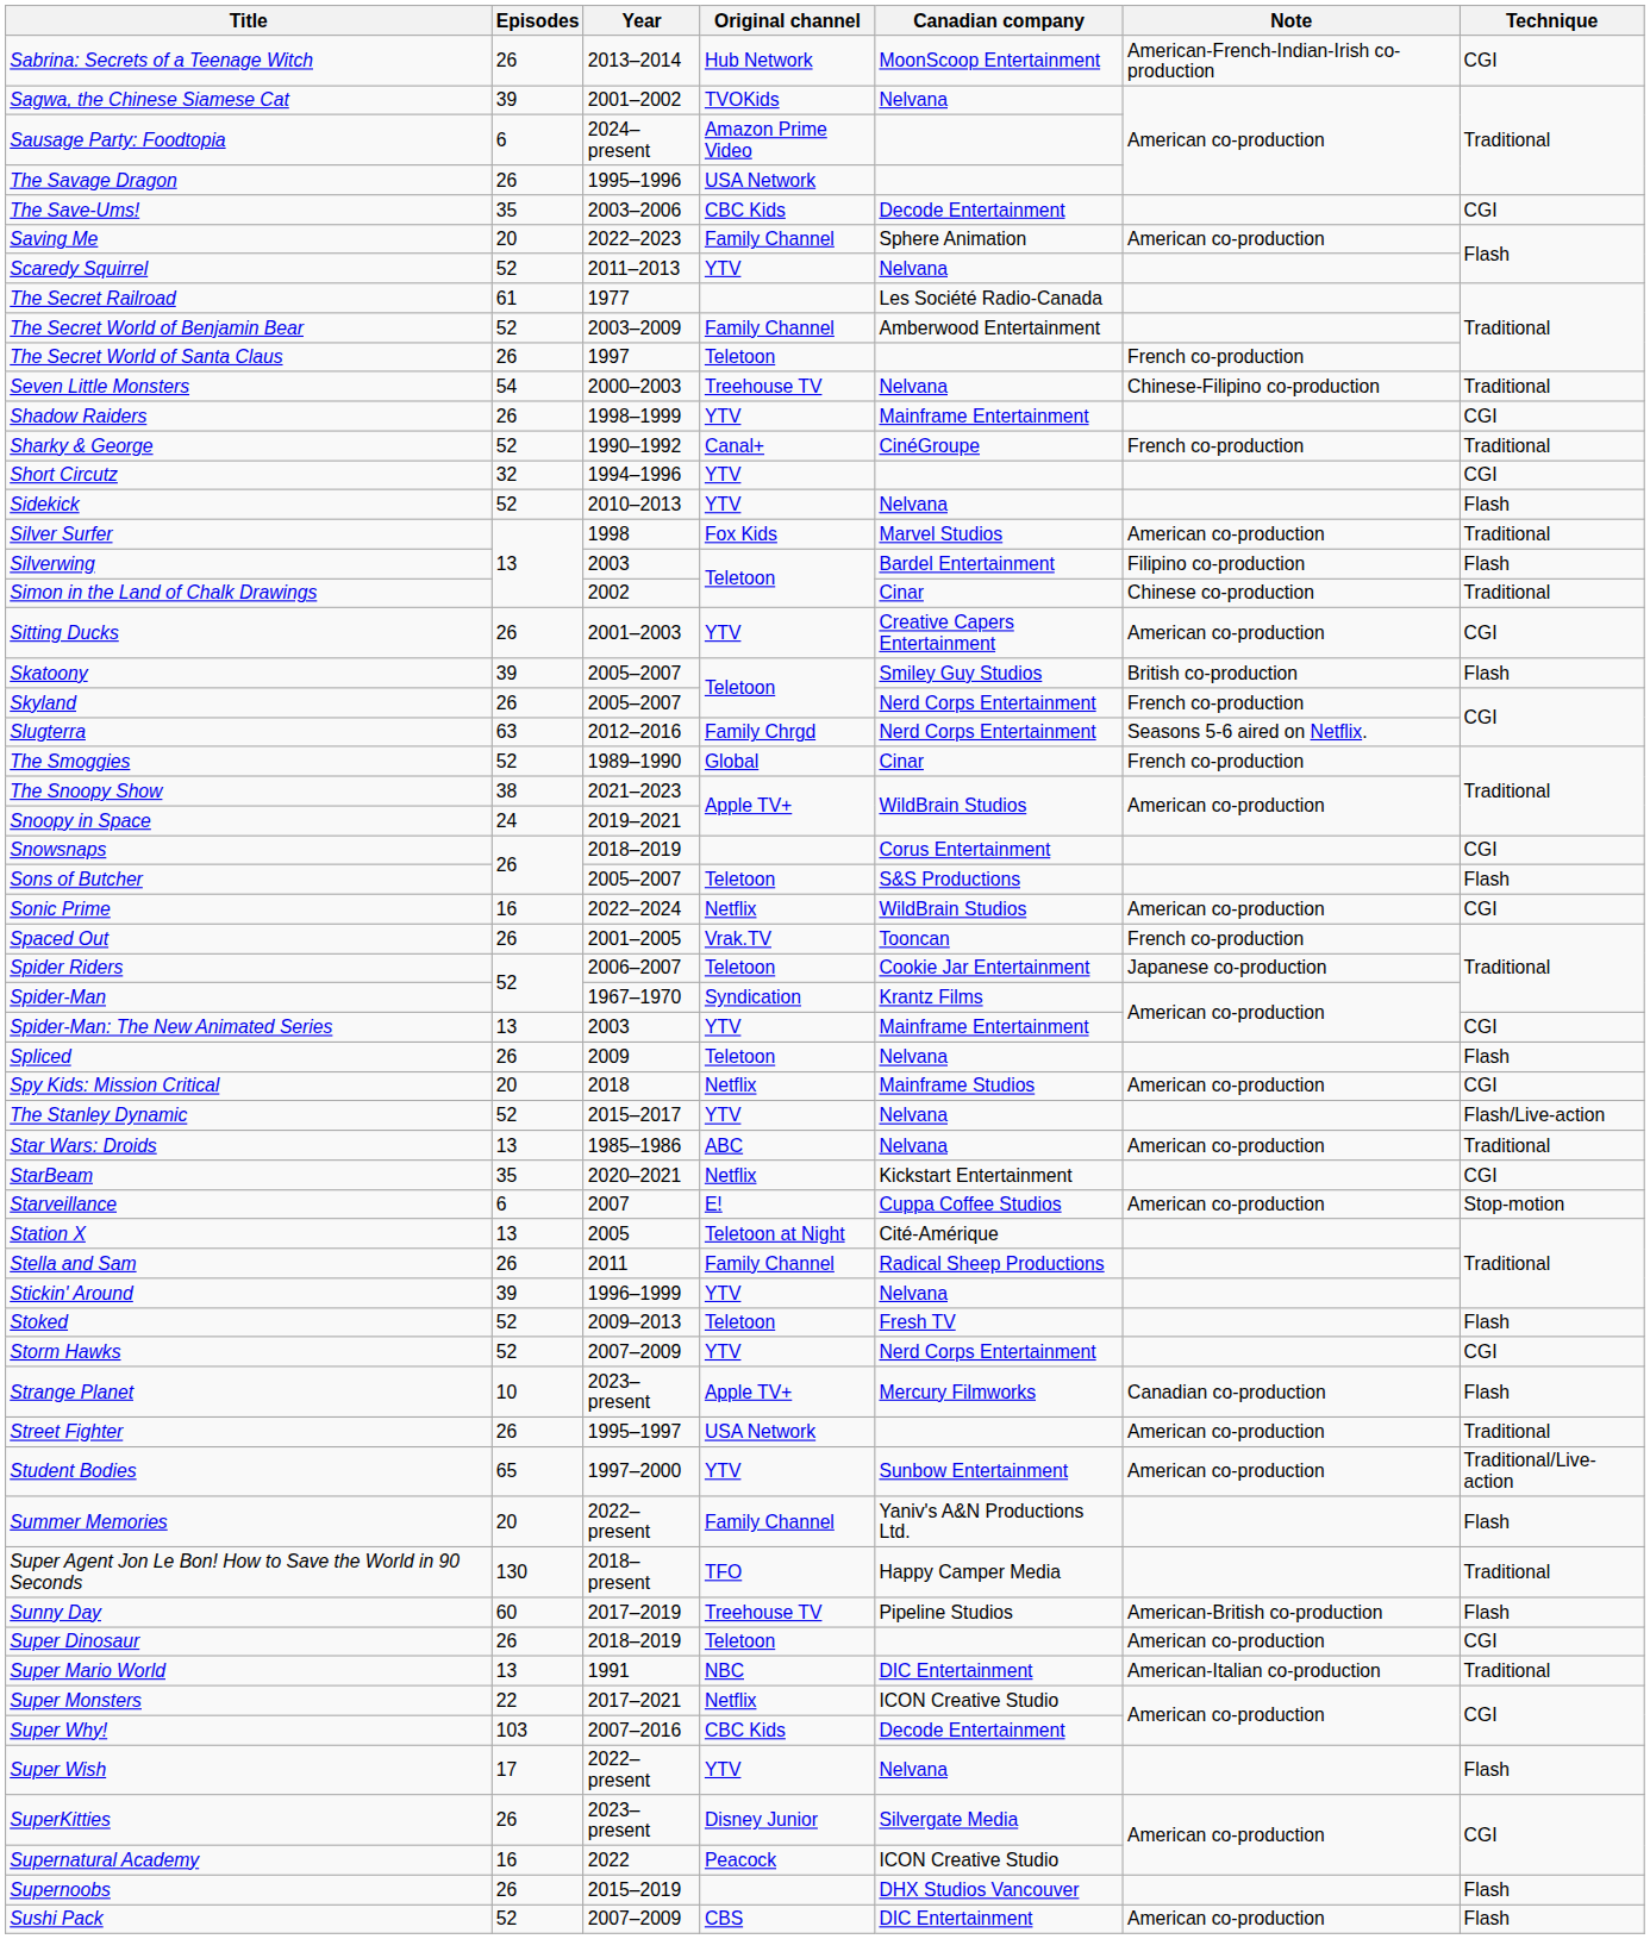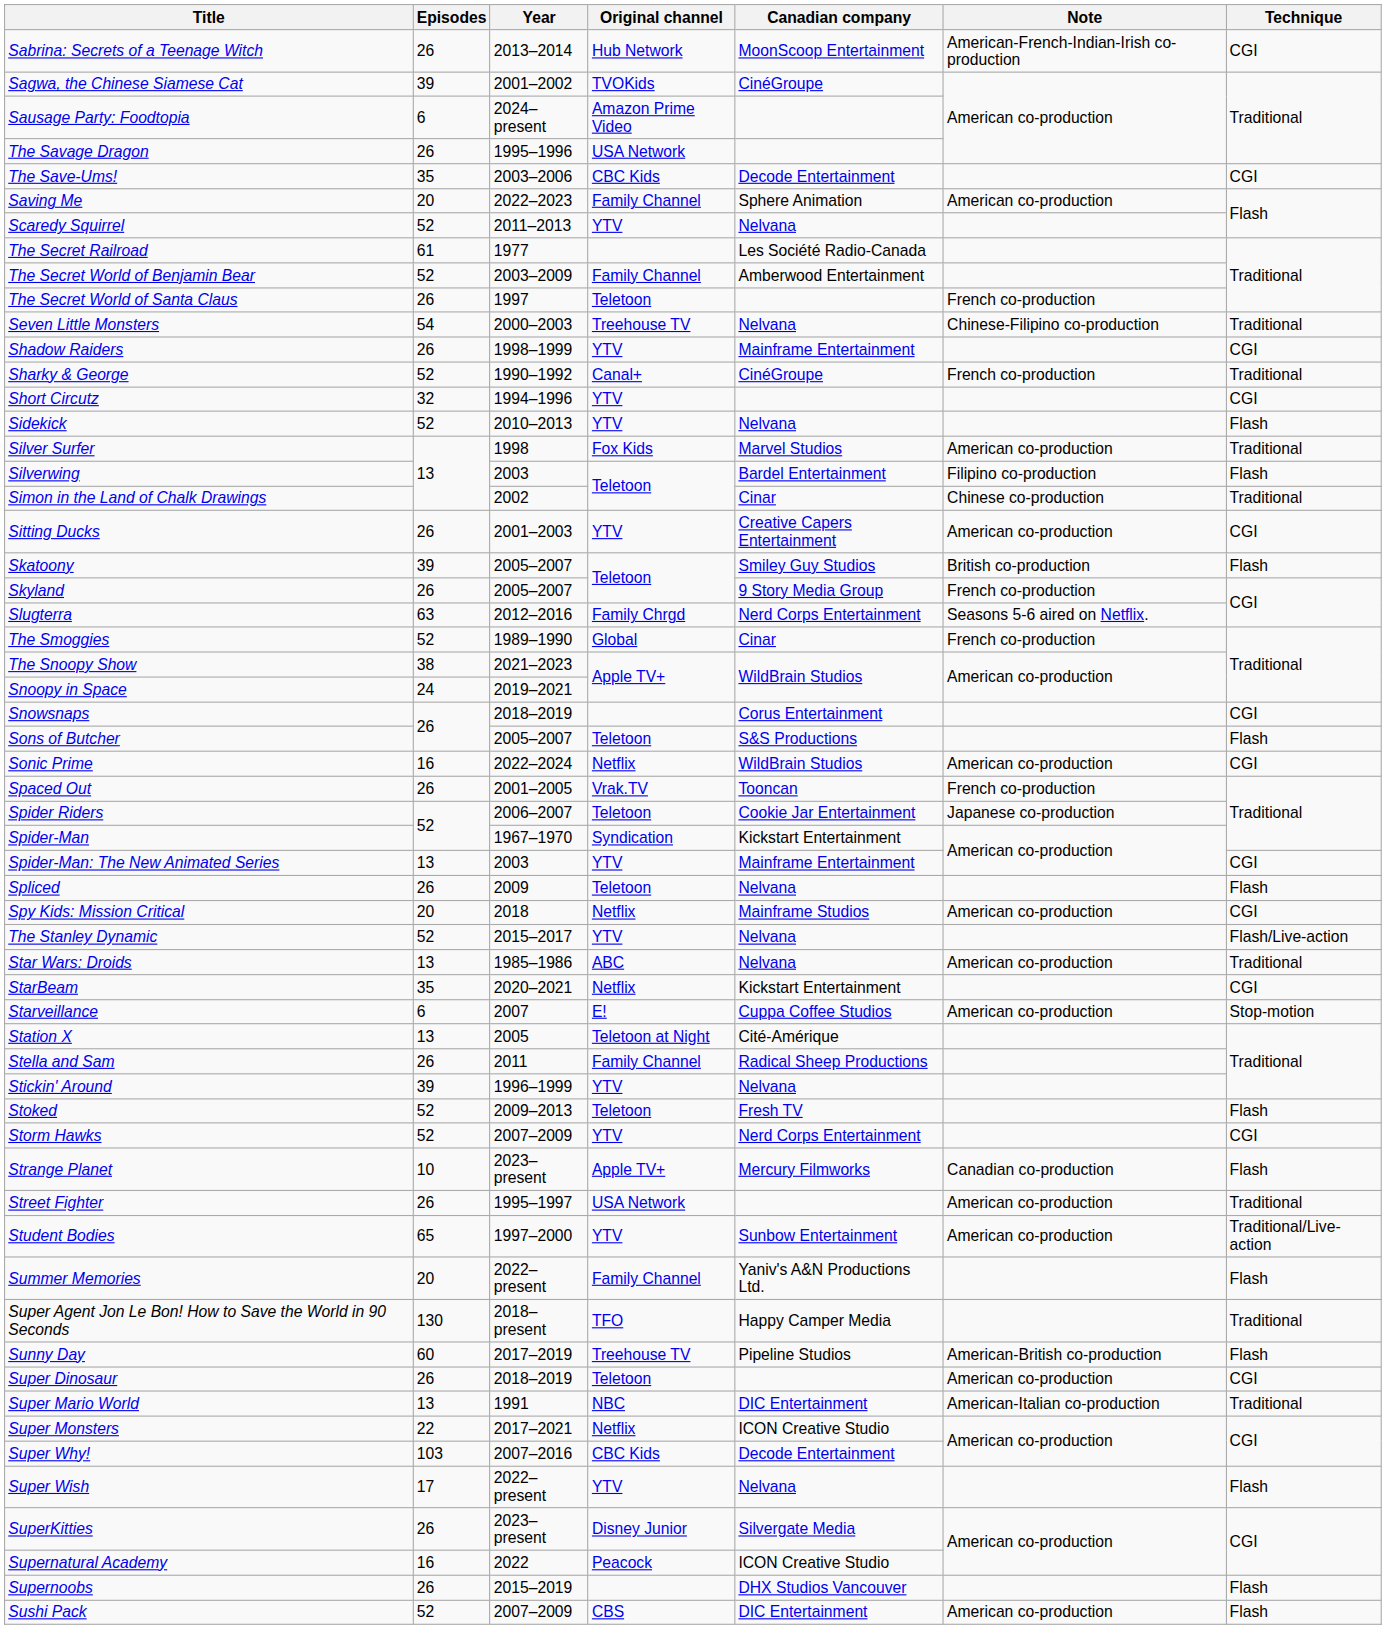 <table class="wikitable sortable" style="text-align: left; font-size:90%; width:100%;">
 <tr>
 <th>Title</th>
 <th>Episodes</th>
 <th>Year</th>
 <th>Original channel</th>
 <th>Canadian company</th>
 <th>Note</th>
 <th>Technique</th>
 </tr>
 <tr>
 <td><em><a href='#'>Sabrina: Secrets of a Teenage Witch</a></em></td>
 <td>26</td>
 <td>2013–2014</td>
 <td><a href='#'>Hub Network</a></td>
 <td><a href='#'>MoonScoop Entertainment</a></td>
 <td>American-French-Indian-Irish co-production</td>
 <td>CGI</td>
 </tr>
 <tr>
 <td><em><a href='#'>Sagwa, the Chinese Siamese Cat</a></em></td>
 <td>39</td>
 <td>2001–2002</td>
 <td><a href='#'>TVOKids</a></td>
-<td><a href='#'>Nelvana</a></td>
+<td><a href='#'>CinéGroupe</a></td>
 <td rowspan="3">American co-production</td>
 <td rowspan="3">Traditional</td>
 </tr>
 <tr>
 <td><em><a href='#'>Sausage Party: Foodtopia</a></em></td>
 <td>6</td>
 <td>2024–present</td>
 <td><a href='#'>Amazon Prime Video</a></td>
 <td></td>
 </tr>
 <tr>
 <td><em><a href='#'>The Savage Dragon</a></em></td>
 <td>26</td>
 <td>1995–1996</td>
 <td><a href='#'>USA Network</a></td>
 <td></td>
 </tr>
 <tr>
 <td><em><a href='#'>The Save-Ums!</a></em></td>
 <td>35</td>
 <td>2003–2006</td>
 <td><a href='#'>CBC Kids</a></td>
 <td><a href='#'>Decode Entertainment</a></td>
 <td></td>
 <td>CGI</td>
 </tr>
 <tr>
 <td><em><a href='#'>Saving Me</a></em></td>
 <td>20</td>
 <td>2022–2023</td>
 <td><a href='#'>Family Channel</a></td>
 <td>Sphere Animation</td>
 <td>American co-production</td>
 <td rowspan="2">Flash</td>
 </tr>
 <tr>
 <td><em><a href='#'>Scaredy Squirrel</a></em></td>
 <td>52</td>
 <td>2011–2013</td>
 <td><a href='#'>YTV</a></td>
 <td><a href='#'>Nelvana</a></td>
 <td></td>
 </tr>
 <tr>
 <td><em><a href='#'>The Secret Railroad</a></em></td>
 <td>61</td>
 <td>1977</td>
 <td></td>
 <td>Les Société Radio-Canada</td>
 <td></td>
 <td rowspan="3">Traditional</td>
 </tr>
 <tr>
 <td><em><a href='#'>The Secret World of Benjamin Bear</a></em></td>
 <td>52</td>
 <td>2003–2009</td>
 <td><a href='#'>Family Channel</a></td>
 <td>Amberwood Entertainment</td>
 <td></td>
 </tr>
 <tr>
 <td><em><a href='#'>The Secret World of Santa Claus</a></em></td>
 <td>26</td>
 <td>1997</td>
 <td><a href='#'>Teletoon</a></td>
 <td></td>
 <td>French co-production</td>
 </tr>
 <tr>
 <td><em><a href='#'>Seven Little Monsters</a></em></td>
 <td>54</td>
 <td>2000–2003</td>
 <td><a href='#'>Treehouse TV</a></td>
 <td><a href='#'>Nelvana</a></td>
 <td>Chinese-Filipino co-production</td>
 <td>Traditional</td>
 </tr>
 <tr>
 <td><em><a href='#'>Shadow Raiders</a></em></td>
 <td>26</td>
 <td>1998–1999</td>
 <td><a href='#'>YTV</a></td>
 <td><a href='#'>Mainframe Entertainment</a></td>
 <td></td>
 <td>CGI</td>
 </tr>
 <tr>
 <td><em><a href='#'>Sharky & George</a></em></td>
 <td>52</td>
 <td>1990–1992</td>
 <td><a href='#'>Canal+</a></td>
 <td><a href='#'>CinéGroupe</a></td>
 <td>French co-production</td>
 <td>Traditional</td>
 </tr>
 <tr>
 <td><em><a href='#'>Short Circutz</a></em></td>
 <td>32</td>
 <td>1994–1996</td>
 <td><a href='#'>YTV</a></td>
 <td></td>
 <td></td>
 <td>CGI</td>
 </tr>
 <tr>
 <td><em><a href='#'>Sidekick</a></em></td>
 <td>52</td>
 <td>2010–2013</td>
 <td><a href='#'>YTV</a></td>
 <td><a href='#'>Nelvana</a></td>
 <td></td>
 <td>Flash</td>
 </tr>
 <tr>
 <td><em><a href='#'>Silver Surfer</a></em></td>
 <td rowspan="3">13</td>
 <td>1998</td>
 <td><a href='#'>Fox Kids</a></td>
 <td><a href='#'>Marvel Studios</a></td>
 <td>American co-production</td>
 <td>Traditional</td>
 </tr>
 <tr>
 <td><em><a href='#'>Silverwing</a></em></td>
 <td>2003</td>
 <td rowspan="2"><a href='#'>Teletoon</a></td>
 <td><a href='#'>Bardel Entertainment</a></td>
 <td>Filipino co-production</td>
 <td>Flash</td>
 </tr>
 <tr>
 <td><em><a href='#'>Simon in the Land of Chalk Drawings</a></em></td>
 <td>2002</td>
 <td><a href='#'>Cinar</a></td>
 <td>Chinese co-production</td>
 <td>Traditional</td>
 </tr>
 <tr>
 <td><em><a href='#'>Sitting Ducks</a></em></td>
 <td>26</td>
 <td>2001–2003</td>
 <td><a href='#'>YTV</a></td>
 <td><a href='#'>Creative Capers Entertainment</a></td>
 <td>American co-production</td>
 <td>CGI</td>
 </tr>
 <tr>
 <td><em><a href='#'>Skatoony</a></em></td>
 <td>39</td>
 <td>2005–2007</td>
 <td rowspan="2"><a href='#'>Teletoon</a></td>
 <td><a href='#'>Smiley Guy Studios</a></td>
 <td>British co-production</td>
 <td>Flash</td>
 </tr>
 <tr>
 <td><em><a href='#'>Skyland</a></em></td>
 <td>26</td>
 <td>2005–2007</td>
-<td><a href='#'>Nerd Corps Entertainment</a></td>
+<td><a href='#'>9 Story Media Group</a></td>
 <td>French co-production</td>
 <td rowspan="2">CGI</td>
 </tr>
 <tr>
 <td><em><a href='#'>Slugterra</a></em></td>
 <td>63</td>
 <td>2012–2016</td>
 <td><a href='#'>Family Chrgd</a></td>
 <td><a href='#'>Nerd Corps Entertainment</a></td>
 <td>Seasons 5-6 aired on <a href='#'>Netflix</a>.</td>
 </tr>
 <tr>
 <td><em><a href='#'>The Smoggies</a></em></td>
 <td>52</td>
 <td>1989–1990</td>
 <td><a href='#'>Global</a></td>
 <td><a href='#'>Cinar</a></td>
 <td>French co-production</td>
 <td rowspan="3">Traditional</td>
 </tr>
 <tr>
 <td><em><a href='#'>The Snoopy Show</a></em></td>
 <td>38</td>
 <td>2021–2023</td>
 <td rowspan="2"><a href='#'>Apple TV+</a></td>
 <td rowspan="2"><a href='#'>WildBrain Studios</a></td>
 <td rowspan="2">American co-production</td>
 </tr>
 <tr>
 <td><em><a href='#'>Snoopy in Space</a></em></td>
 <td>24</td>
 <td>2019–2021</td>
 </tr>
 <tr>
 <td><em><a href='#'>Snowsnaps</a></em></td>
 <td rowspan="2">26</td>
 <td>2018–2019</td>
 <td></td>
 <td><a href='#'>Corus Entertainment</a></td>
 <td></td>
 <td>CGI</td>
 </tr>
 <tr>
 <td><em><a href='#'>Sons of Butcher</a></em></td>
 <td>2005–2007</td>
 <td><a href='#'>Teletoon</a></td>
 <td><a href='#'>S&S Productions</a></td>
 <td></td>
 <td>Flash</td>
 </tr>
 <tr>
 <td><em><a href='#'>Sonic Prime</a></em></td>
 <td>16</td>
 <td>2022–2024</td>
 <td><a href='#'>Netflix</a></td>
 <td><a href='#'>WildBrain Studios</a></td>
 <td>American co-production</td>
 <td>CGI</td>
 </tr>
 <tr>
 <td><em><a href='#'>Spaced Out</a></em></td>
 <td>26</td>
 <td>2001–2005</td>
 <td><a href='#'>Vrak.TV</a></td>
 <td><a href='#'>Tooncan</a></td>
 <td>French co-production</td>
 <td rowspan="3">Traditional</td>
 </tr>
 <tr>
 <td><em><a href='#'>Spider Riders</a></em></td>
 <td rowspan="2">52</td>
 <td>2006–2007</td>
 <td><a href='#'>Teletoon</a></td>
 <td><a href='#'>Cookie Jar Entertainment</a></td>
 <td>Japanese co-production</td>
 </tr>
 <tr>
 <td><em><a href='#'>Spider-Man</a></em></td>
 <td>1967–1970</td>
 <td><a href='#'>Syndication</a></td>
-<td><a href='#'>Krantz Films</a></td>
+<td>Kickstart Entertainment</td>
 <td rowspan="2">American co-production</td>
 </tr>
 <tr>
 <td><em><a href='#'>Spider-Man: The New Animated Series</a></em></td>
 <td>13</td>
 <td>2003</td>
 <td><a href='#'>YTV</a></td>
 <td><a href='#'>Mainframe Entertainment</a></td>
 <td>CGI</td>
 </tr>
 <tr>
 <td><em><a href='#'>Spliced</a></em></td>
 <td>26</td>
 <td>2009</td>
 <td><a href='#'>Teletoon</a></td>
 <td><a href='#'>Nelvana</a></td>
 <td></td>
 <td>Flash</td>
 </tr>
 <tr>
 <td><em><a href='#'>Spy Kids: Mission Critical</a></em></td>
 <td>20</td>
 <td>2018</td>
 <td><a href='#'>Netflix</a></td>
 <td><a href='#'>Mainframe Studios</a></td>
 <td>American co-production</td>
 <td>CGI</td>
 </tr>
 <tr>
 <td><em><a href='#'>The Stanley Dynamic</a></em></td>
 <td>52</td>
 <td>2015–2017</td>
 <td><a href='#'>YTV</a></td>
 <td><a href='#'>Nelvana</a></td>
 <td></td>
 <td>Flash/Live-action</td>
 </tr>
 <tr>
 <td><em><a href='#'>Star Wars: Droids</a></em></td>
 <td>13</td>
 <td>1985–1986</td>
 <td><a href='#'>ABC</a></td>
 <td><a href='#'>Nelvana</a></td>
 <td>American co-production</td>
 <td>Traditional</td>
 </tr>
 <tr>
 <td><em><a href='#'>StarBeam</a></em></td>
 <td>35</td>
 <td>2020–2021</td>
 <td><a href='#'>Netflix</a></td>
 <td>Kickstart Entertainment</td>
 <td></td>
 <td>CGI</td>
 </tr>
 <tr>
 <td><em><a href='#'>Starveillance</a></em></td>
 <td>6</td>
 <td>2007</td>
 <td><a href='#'>E!</a></td>
 <td><a href='#'>Cuppa Coffee Studios</a></td>
 <td>American co-production</td>
 <td>Stop-motion</td>
 </tr>
 <tr>
 <td><em><a href='#'>Station X</a></em></td>
 <td>13</td>
 <td>2005</td>
 <td><a href='#'>Teletoon at Night</a></td>
 <td>Cité-Amérique</td>
 <td></td>
 <td rowspan="3">Traditional</td>
 </tr>
 <tr>
 <td><em><a href='#'>Stella and Sam</a></em></td>
 <td>26</td>
 <td>2011</td>
 <td><a href='#'>Family Channel</a></td>
 <td><a href='#'>Radical Sheep Productions</a></td>
 <td></td>
 </tr>
 <tr>
 <td><em><a href='#'>Stickin' Around</a></em></td>
 <td>39</td>
 <td>1996–1999</td>
 <td><a href='#'>YTV</a></td>
 <td><a href='#'>Nelvana</a></td>
 <td></td>
 </tr>
 <tr>
 <td><em><a href='#'>Stoked</a></em></td>
 <td>52</td>
 <td>2009–2013</td>
 <td><a href='#'>Teletoon</a></td>
 <td><a href='#'>Fresh TV</a></td>
 <td></td>
 <td>Flash</td>
 </tr>
 <tr>
 <td><em><a href='#'>Storm Hawks</a></em></td>
 <td>52</td>
 <td>2007–2009</td>
 <td><a href='#'>YTV</a></td>
 <td><a href='#'>Nerd Corps Entertainment</a></td>
 <td></td>
 <td>CGI</td>
 </tr>
 <tr>
 <td><em><a href='#'>Strange Planet</a></em></td>
 <td>10</td>
 <td>2023–present</td>
 <td><a href='#'>Apple TV+</a></td>
 <td><a href='#'>Mercury Filmworks</a></td>
 <td>Canadian co-production</td>
 <td>Flash</td>
 </tr>
 <tr>
 <td><em><a href='#'>Street Fighter</a></em></td>
 <td>26</td>
 <td>1995–1997</td>
 <td><a href='#'>USA Network</a></td>
 <td></td>
 <td>American co-production</td>
 <td>Traditional</td>
 </tr>
 <tr>
 <td><em><a href='#'>Student Bodies</a></em></td>
 <td>65</td>
 <td>1997–2000</td>
 <td><a href='#'>YTV</a></td>
 <td><a href='#'>Sunbow Entertainment</a></td>
 <td>American co-production</td>
 <td>Traditional/Live-action</td>
 </tr>
 <tr>
 <td><em><a href='#'>Summer Memories</a></em></td>
 <td>20</td>
 <td>2022–present</td>
 <td><a href='#'>Family Channel</a></td>
 <td>Yaniv's A&N Productions Ltd.</td>
 <td></td>
 <td>Flash</td>
 </tr>
 <tr>
 <td><em>Super Agent Jon Le Bon! How to Save the World in 90 Seconds</em></td>
 <td>130</td>
 <td>2018–present</td>
 <td><a href='#'>TFO</a></td>
 <td>Happy Camper Media</td>
 <td></td>
 <td>Traditional</td>
 </tr>
 <tr>
 <td><em><a href='#'>Sunny Day</a></em></td>
 <td>60</td>
 <td>2017–2019</td>
 <td><a href='#'>Treehouse TV</a></td>
 <td>Pipeline Studios</td>
 <td>American-British co-production</td>
 <td>Flash</td>
 </tr>
 <tr>
 <td><em><a href='#'>Super Dinosaur</a></em></td>
 <td>26</td>
 <td>2018–2019</td>
 <td><a href='#'>Teletoon</a></td>
 <td></td>
 <td>American co-production</td>
 <td>CGI</td>
 </tr>
 <tr>
 <td><em><a href='#'>Super Mario World</a></em></td>
 <td>13</td>
 <td>1991</td>
 <td><a href='#'>NBC</a></td>
 <td><a href='#'>DIC Entertainment</a></td>
 <td>American-Italian co-production</td>
 <td>Traditional</td>
 </tr>
 <tr>
 <td><em><a href='#'>Super Monsters</a></em></td>
 <td>22</td>
 <td>2017–2021</td>
 <td><a href='#'>Netflix</a></td>
 <td>ICON Creative Studio</td>
 <td rowspan="2">American co-production</td>
 <td rowspan="2">CGI</td>
 </tr>
 <tr>
 <td><em><a href='#'>Super Why!</a></em></td>
 <td>103</td>
 <td>2007–2016</td>
 <td><a href='#'>CBC Kids</a></td>
 <td><a href='#'>Decode Entertainment</a></td>
 </tr>
 <tr>
 <td><em><a href='#'>Super Wish</a></em></td>
 <td>17</td>
 <td>2022–present</td>
 <td><a href='#'>YTV</a></td>
 <td><a href='#'>Nelvana</a></td>
 <td></td>
 <td>Flash</td>
 </tr>
 <tr>
 <td><em><a href='#'>SuperKitties</a></em></td>
 <td>26</td>
 <td>2023–present</td>
 <td><a href='#'>Disney Junior</a></td>
 <td><a href='#'>Silvergate Media</a></td>
 <td rowspan="2">American co-production</td>
 <td rowspan="2">CGI</td>
 </tr>
 <tr>
 <td><em><a href='#'>Supernatural Academy</a></em></td>
 <td>16</td>
 <td>2022</td>
 <td><a href='#'>Peacock</a></td>
 <td>ICON Creative Studio</td>
 </tr>
 <tr>
 <td><em><a href='#'>Supernoobs</a></em></td>
 <td>26</td>
 <td>2015–2019</td>
 <td></td>
 <td><a href='#'>DHX Studios Vancouver</a></td>
 <td></td>
 <td>Flash</td>
 </tr>
 <tr>
 <td><em><a href='#'>Sushi Pack</a></em></td>
 <td>52</td>
 <td>2007–2009</td>
 <td><a href='#'>CBS</a></td>
 <td><a href='#'>DIC Entertainment</a></td>
 <td>American co-production</td>
 <td>Flash</td>
 </tr>
 </table>
